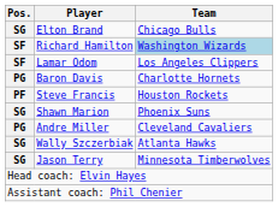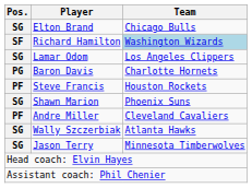 <table class="wikitable">
 <tr>
 <th>Pos.</th>
 <th>Player</th>
 <th>Team</th>
 </tr>
 <tr>
 <th>SG</th>
 <td><a href='#'>Elton Brand</a></td>
 <td><a href='#'>Chicago Bulls</a></td>
 </tr>
 <tr>
 <th>SF</th>
 <td><a href='#'>Richard Hamilton</a></td>
 <td style="background: lightblue;"><a href='#'>Washington Wizards</a></td>
 </tr>
 <tr>
-<th>SF</th>
+<th>SG</th>
 <td><a href='#'>Lamar Odom</a></td>
 <td><a href='#'>Los Angeles Clippers</a></td>
 </tr>
 <tr>
 <th>PG</th>
 <td><a href='#'>Baron Davis</a></td>
 <td><a href='#'>Charlotte Hornets</a></td>
 </tr>
 <tr>
 <th>PF</th>
 <td><a href='#'>Steve Francis</a></td>
 <td><a href='#'>Houston Rockets</a></td>
 </tr>
 <tr>
 <th>SG</th>
 <td><a href='#'>Shawn Marion</a></td>
 <td><a href='#'>Phoenix Suns</a></td>
 </tr>
 <tr>
-<th>PG</th>
+<th>PF</th>
 <td><a href='#'>Andre Miller</a></td>
 <td><a href='#'>Cleveland Cavaliers</a></td>
 </tr>
 <tr>
 <th>SG</th>
 <td><a href='#'>Wally Szczerbiak</a></td>
 <td><a href='#'>Atlanta Hawks</a></td>
 </tr>
 <tr>
 <th>SG</th>
 <td><a href='#'>Jason Terry</a></td>
 <td><a href='#'>Minnesota Timberwolves</a></td>
 </tr>
 <tr>
 <td colspan="3">Head coach: <a href='#'>Elvin Hayes</a></td>
 </tr>
 <tr>
 <td colspan="3">Assistant coach: <a href='#'>Phil Chenier</a></td>
 </tr>
 </table>
